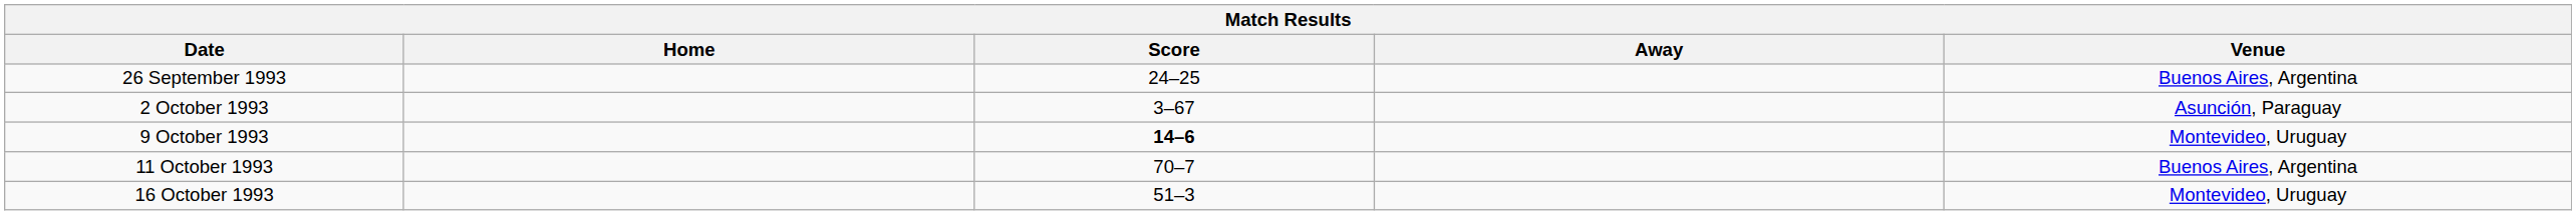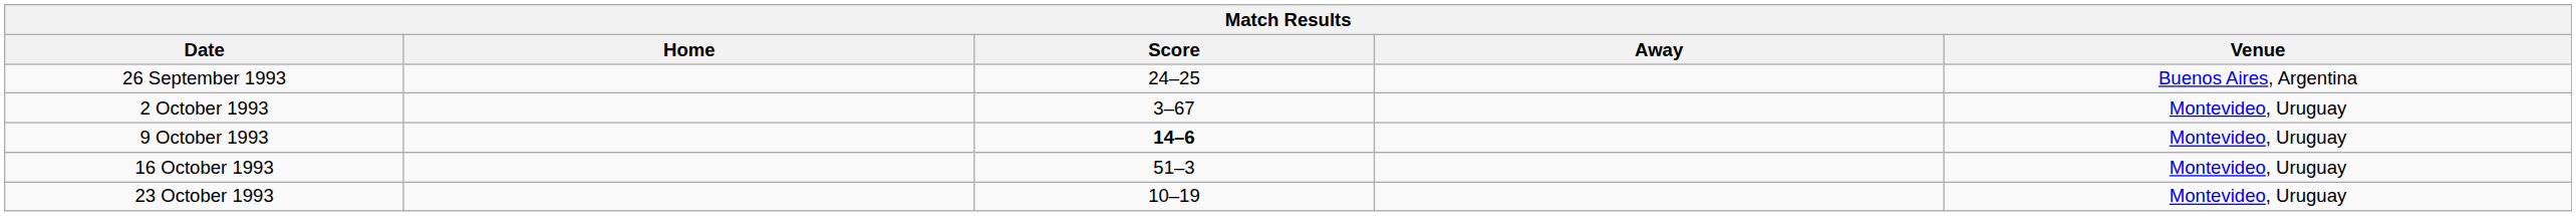 <table class="wikitable" style="font-size:90%; width: 100%; text-align: center;">
 <tr>
 <th colspan=5>Match Results</th>
 </tr>
 <tr>
 <th width=7%>Date</th>
 <th width=10%>Home</th>
 <th width=7%>Score</th>
 <th width=10%>Away</th>
 <th width=11%>Venue</th>
 </tr>
 <tr>
 <td>26 September 1993</td>
 <td></td>
 <td>24–25</td>
 <td></td>
 <td><a href='#'>Buenos Aires</a>, Argentina</td>
 </tr>
 <tr>
 <td>2 October 1993</td>
 <td></td>
 <td>3–67</td>
 <td></td>
-<td><a href='#'>Asunción</a>, Paraguay</td>
+<td><a href='#'>Montevideo</a>, Uruguay</td>
 </tr>
 <tr>
 <td>9 October 1993</td>
 <td></td>
 <td><strong>14–6</strong></td>
 <td></td>
 <td><a href='#'>Montevideo</a>, Uruguay</td>
 </tr>
 <tr>
-<td>11 October 1993</td>
-<td></td>
-<td>70–7</td>
-<td></td>
-<td><a href='#'>Buenos Aires</a>, Argentina</td>
-</tr>
-<tr>
 <td>16 October 1993</td>
 <td></td>
 <td>51–3</td>
 <td></td>
 <td><a href='#'>Montevideo</a>, Uruguay</td>
 </tr>
+<tr>
+<td>23 October 1993</td>
+<td></td>
+<td>10–19</td>
+<td></td>
+<td><a href='#'>Montevideo</a>, Uruguay</td>
+</tr>
 </table>
